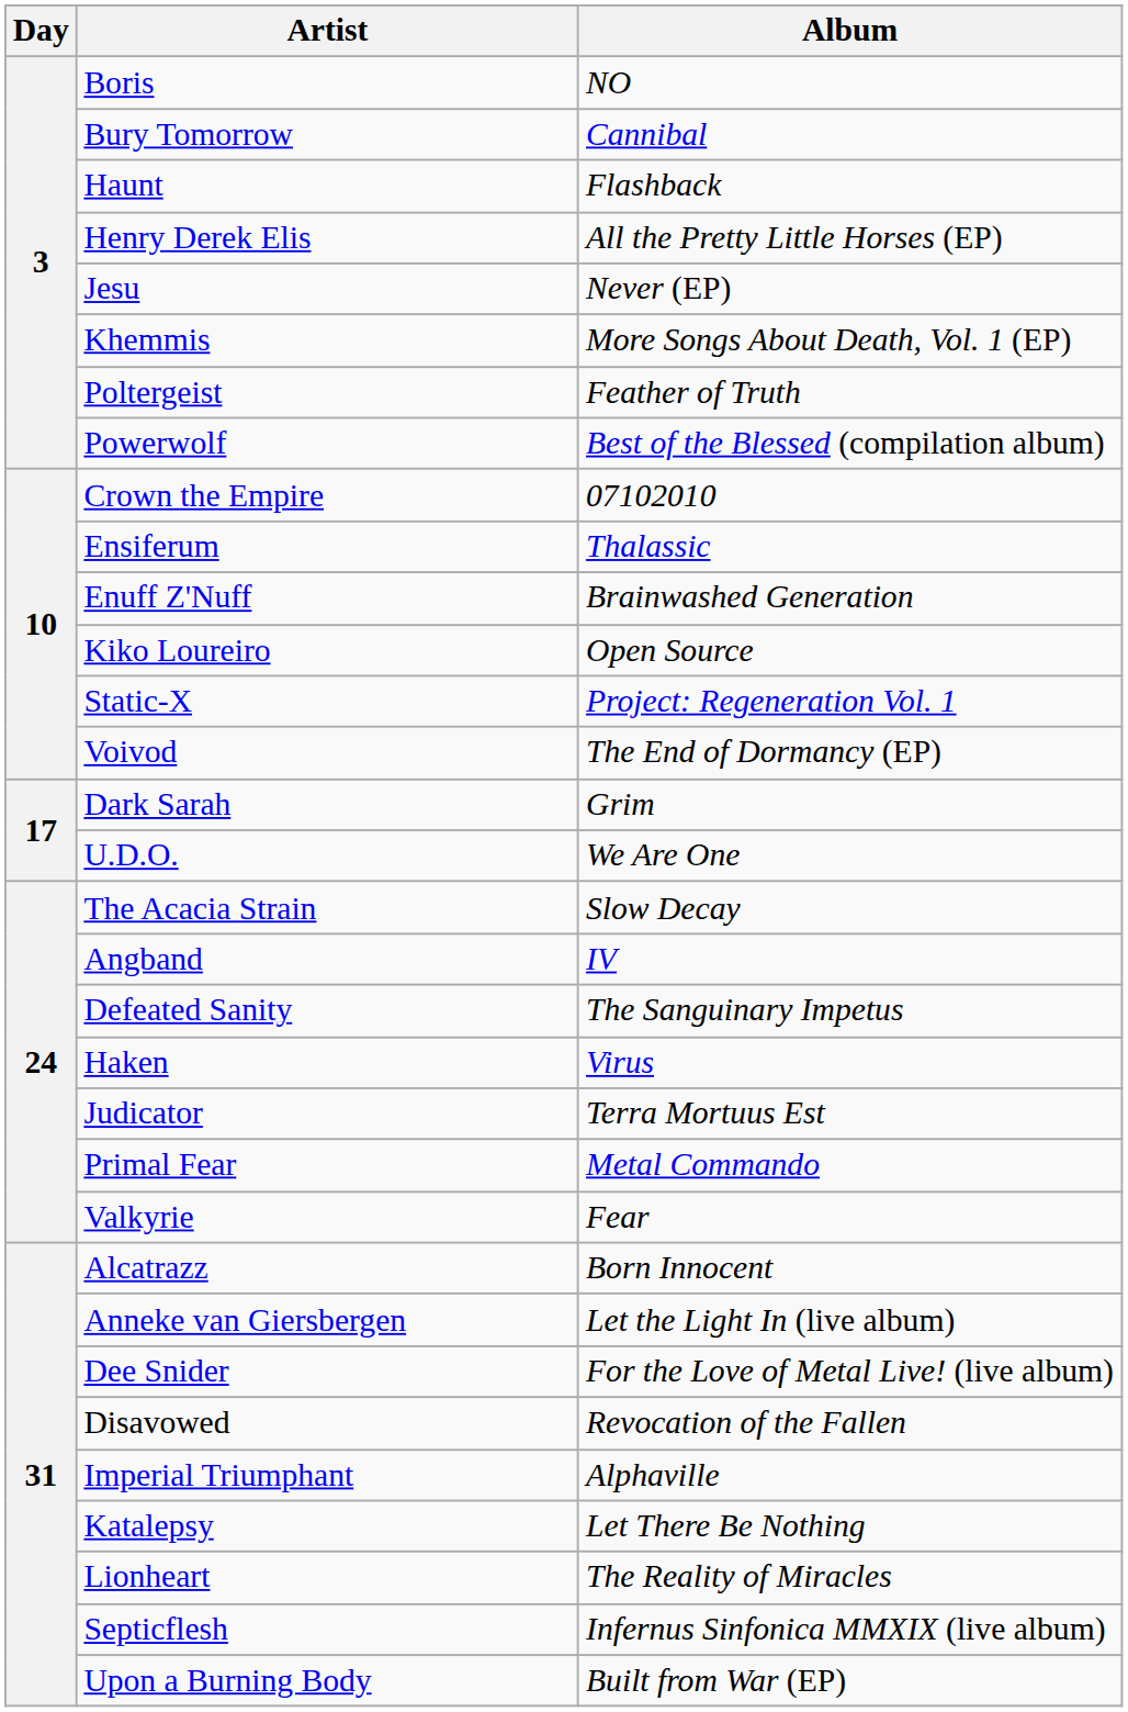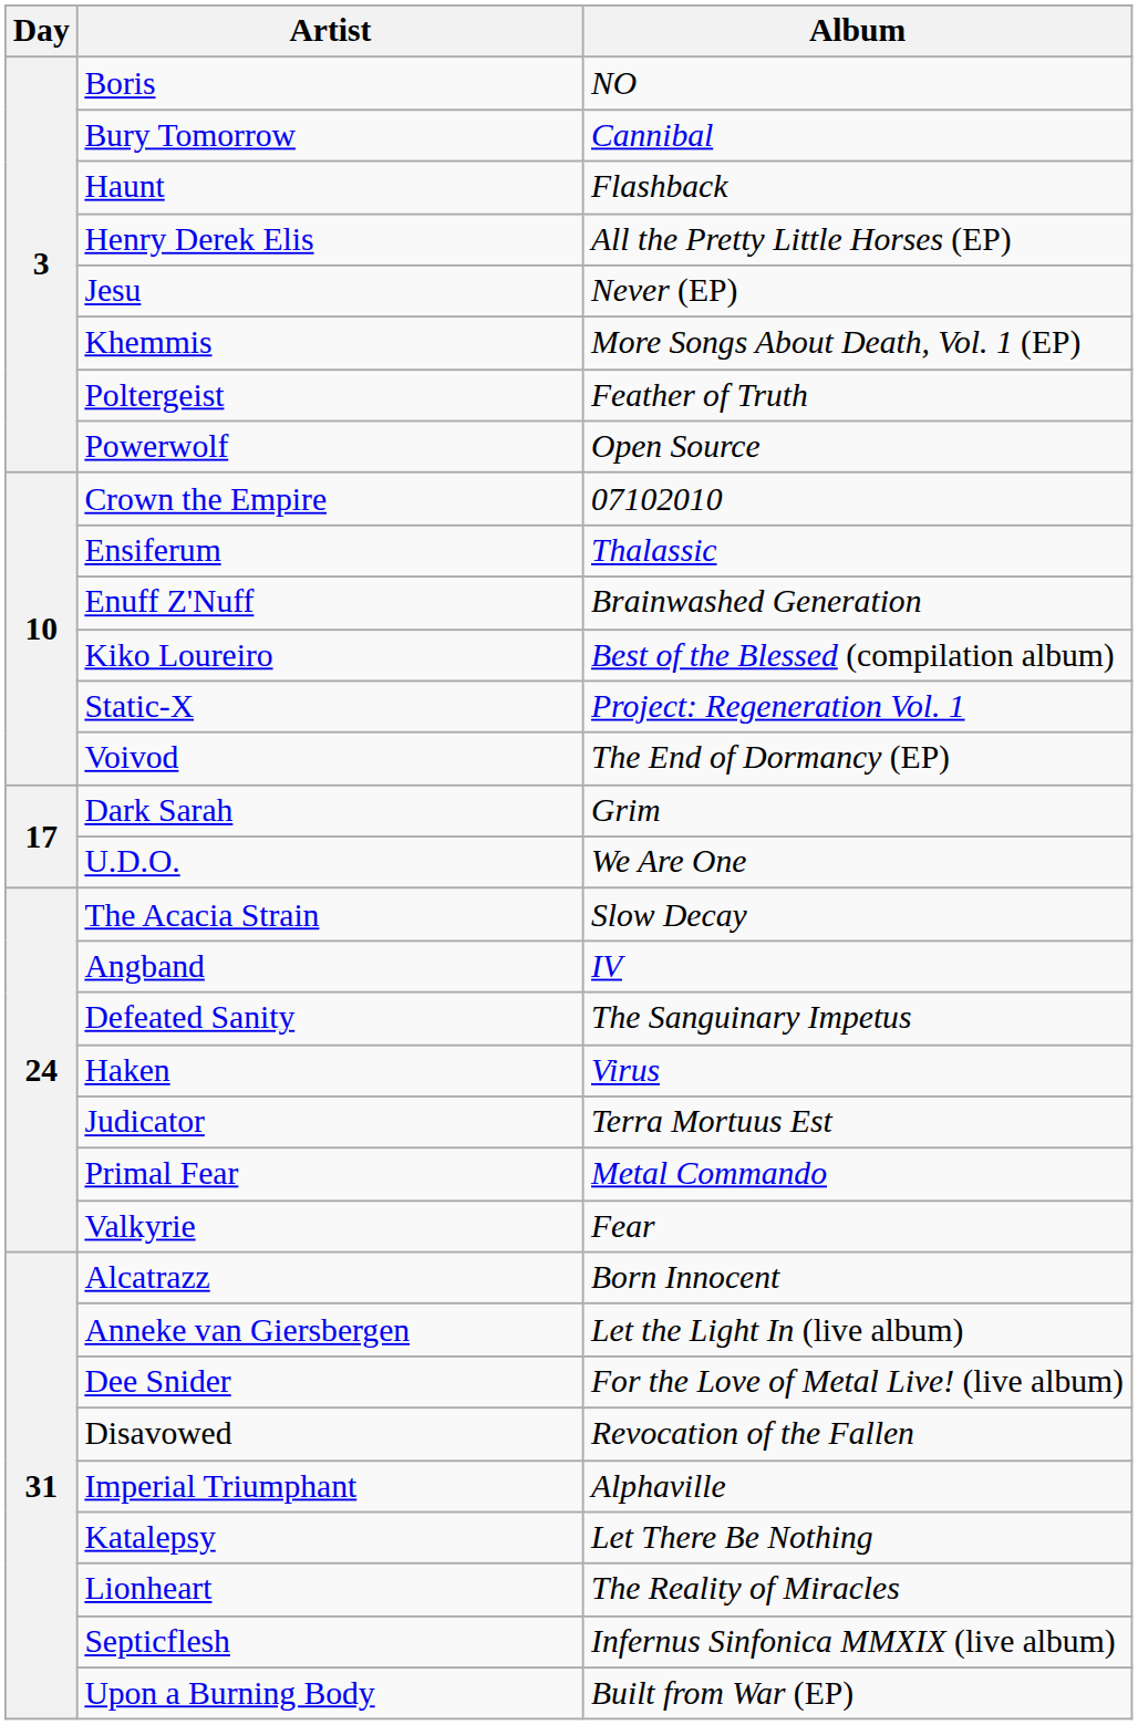 <table class="wikitable" id="table_July">
 <tr>
 <th scope="col">Day</th>
 <th scope="col" style="width:15em;">Artist</th>
 <th scope="col">Album</th>
 </tr>
 <tr>
 <th scope="row" rowspan="8">3</th>
 <td><a href='#'>Boris</a></td>
 <td><em>NO</em></td>
 </tr>
 <tr>
 <td><a href='#'>Bury Tomorrow</a></td>
 <td><em><a href='#'>Cannibal</a></em></td>
 </tr>
 <tr>
 <td><a href='#'>Haunt</a></td>
 <td><em>Flashback</em></td>
 </tr>
 <tr>
 <td><a href='#'>Henry Derek Elis</a></td>
 <td><em>All the Pretty Little Horses</em> (EP)</td>
 </tr>
 <tr>
 <td><a href='#'>Jesu</a></td>
 <td><em>Never</em> (EP)</td>
 </tr>
 <tr>
 <td><a href='#'>Khemmis</a></td>
 <td><em>More Songs About Death, Vol. 1</em> (EP)</td>
 </tr>
 <tr>
 <td><a href='#'>Poltergeist</a></td>
 <td><em>Feather of Truth</em></td>
 </tr>
 <tr>
 <td><a href='#'>Powerwolf</a></td>
-<td><em><a href='#'>Best of the Blessed</a></em> (compilation album)</td>
+<td><em>Open Source</em></td>
 </tr>
 <tr>
 <th scope="row" rowspan="6">10</th>
 <td><a href='#'>Crown the Empire</a></td>
 <td><em>07102010</em></td>
 </tr>
 <tr>
 <td><a href='#'>Ensiferum</a></td>
 <td><em><a href='#'>Thalassic</a></em></td>
 </tr>
 <tr>
 <td><a href='#'>Enuff Z'Nuff</a></td>
 <td><em>Brainwashed Generation</em></td>
 </tr>
 <tr>
 <td><a href='#'>Kiko Loureiro</a></td>
-<td><em>Open Source</em></td>
+<td><em><a href='#'>Best of the Blessed</a></em> (compilation album)</td>
 </tr>
 <tr>
 <td><a href='#'>Static-X</a></td>
 <td><em><a href='#'>Project: Regeneration Vol. 1</a></em></td>
 </tr>
 <tr>
 <td><a href='#'>Voivod</a></td>
 <td><em>The End of Dormancy</em> (EP)</td>
 </tr>
 <tr>
 <th scope="row" rowspan="2">17</th>
 <td><a href='#'>Dark Sarah</a></td>
 <td><em>Grim</em></td>
 </tr>
 <tr>
 <td><a href='#'>U.D.O.</a></td>
 <td><em>We Are One</em></td>
 </tr>
 <tr>
 <th scope="row" rowspan="7">24</th>
 <td><a href='#'>The Acacia Strain</a></td>
 <td><em>Slow Decay</em></td>
 </tr>
 <tr>
 <td><a href='#'>Angband</a></td>
 <td><em><a href='#'>IV</a></em></td>
 </tr>
 <tr>
 <td><a href='#'>Defeated Sanity</a></td>
 <td><em>The Sanguinary Impetus</em></td>
 </tr>
 <tr>
 <td><a href='#'>Haken</a></td>
 <td><em><a href='#'>Virus</a></em></td>
 </tr>
 <tr>
 <td><a href='#'>Judicator</a></td>
 <td><em>Terra Mortuus Est</em></td>
 </tr>
 <tr>
 <td><a href='#'>Primal Fear</a></td>
 <td><em><a href='#'>Metal Commando</a></em></td>
 </tr>
 <tr>
 <td><a href='#'>Valkyrie</a></td>
 <td><em>Fear</em></td>
 </tr>
 <tr>
 <th scope="row" rowspan="9">31</th>
 <td><a href='#'>Alcatrazz</a></td>
 <td><em>Born Innocent</em></td>
 </tr>
 <tr>
 <td><a href='#'>Anneke van Giersbergen</a></td>
 <td><em>Let the Light In</em> (live album)</td>
 </tr>
 <tr>
 <td><a href='#'>Dee Snider</a></td>
 <td><em>For the Love of Metal Live!</em> (live album)</td>
 </tr>
 <tr>
 <td>Disavowed</td>
 <td><em>Revocation of the Fallen</em></td>
 </tr>
 <tr>
 <td><a href='#'>Imperial Triumphant</a></td>
 <td><em>Alphaville</em></td>
 </tr>
 <tr>
 <td><a href='#'>Katalepsy</a></td>
 <td><em>Let There Be Nothing</em></td>
 </tr>
 <tr>
 <td><a href='#'>Lionheart</a></td>
 <td><em>The Reality of Miracles</em></td>
 </tr>
 <tr>
 <td><a href='#'>Septicflesh</a></td>
 <td><em>Infernus Sinfonica MMXIX</em> (live album)</td>
 </tr>
 <tr>
 <td><a href='#'>Upon a Burning Body</a></td>
 <td><em>Built from War</em> (EP)</td>
 </tr>
 </table>
